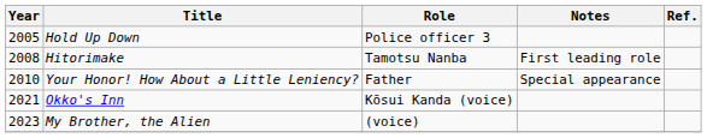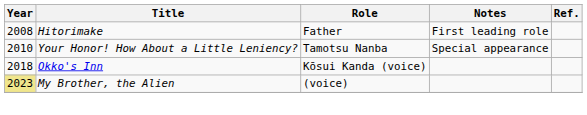 <table class="wikitable">
 <tr>
 <th>Year</th>
 <th>Title</th>
 <th>Role</th>
 <th>Notes</th>
 <th>Ref.</th>
 </tr>
 <tr>
-<td>2005</td>
-<td><em>Hold Up Down</em></td>
-<td>Police officer 3</td>
-<td></td>
-<td></td>
-</tr>
-<tr>
 <td>2008</td>
 <td><em>Hitorimake</em></td>
-<td>Tamotsu Nanba</td>
+<td>Father</td>
 <td>First leading role</td>
 <td></td>
 </tr>
 <tr>
 <td>2010</td>
 <td><em>Your Honor! How About a Little Leniency?</em></td>
-<td>Father</td>
+<td>Tamotsu Nanba</td>
 <td>Special appearance</td>
 <td></td>
 </tr>
 <tr>
-<td>2021</td>
+<td>2018</td>
 <td><em><a href='#'>Okko's Inn</a></em></td>
 <td>Kōsui Kanda (voice)</td>
 <td></td>
 <td></td>
 </tr>
 <tr>
-<td>2023</td>
+<td style="background: khaki;">2023</td>
 <td><em>My Brother, the Alien</em></td>
 <td>(voice)</td>
 <td></td>
 <td></td>
 </tr>
 <tr>
 </tr>
 </table>
